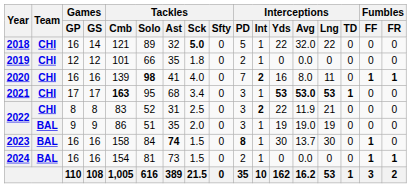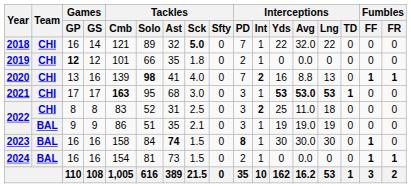 <table class="wikitable" style="text-align:center;">
 <tr>
 <th rowspan="2">Year</th>
 <th rowspan="2">Team</th>
 <th colspan="2">Games</th>
 <th colspan="5">Tackles</th>
 <th colspan="6">Interceptions</th>
 <th colspan="2">Fumbles</th>
 </tr>
 <tr>
 <th>GP</th>
 <th>GS</th>
 <th>Cmb</th>
 <th>Solo</th>
 <th>Ast</th>
 <th>Sck</th>
 <th>Sfty</th>
 <th>PD</th>
 <th>Int</th>
 <th>Yds</th>
 <th>Avg</th>
 <th>Lng</th>
 <th>TD</th>
 <th>FF</th>
 <th>FR</th>
 </tr>
 <tr>
 <th><a href='#'>2018</a></th>
 <th><a href='#'>CHI</a></th>
 <td>16</td>
 <td>14</td>
 <td>121</td>
 <td>89</td>
 <td>32</td>
 <td><strong>5.0</strong></td>
 <td>0</td>
-<td>5</td>
+<td>7</td>
 <td>1</td>
 <td>22</td>
 <td>32.0</td>
 <td>22</td>
 <td>0</td>
 <td>0</td>
 <td>0</td>
 </tr>
 <tr>
 <th><a href='#'>2019</a></th>
 <th><a href='#'>CHI</a></th>
-<td>12</td>
+<td><strong>12</strong></td>
 <td>12</td>
 <td>101</td>
 <td>66</td>
 <td>35</td>
 <td>1.8</td>
 <td>0</td>
 <td>2</td>
 <td>1</td>
 <td>0</td>
 <td>0.0</td>
 <td>0</td>
 <td>0</td>
 <td>0</td>
 <td>0</td>
 </tr>
 <tr>
 <th><a href='#'>2020</a></th>
 <th><a href='#'>CHI</a></th>
-<td>16</td>
+<td>13</td>
 <td>16</td>
 <td>139</td>
 <td><strong>98</strong></td>
 <td>41</td>
 <td>4.0</td>
 <td>0</td>
 <td>7</td>
 <td><strong>2</strong></td>
 <td>16</td>
-<td>8.0</td>
-<td>11</td>
+<td>8.8</td>
+<td>13</td>
 <td>0</td>
 <td><strong>1</strong></td>
 <td><strong>1</strong></td>
 </tr>
 <tr>
 <th><a href='#'>2021</a></th>
 <th><a href='#'>CHI</a></th>
 <td>17</td>
 <td>17</td>
 <td><strong>163</strong></td>
 <td>95</td>
 <td>68</td>
-<td>3.4</td>
+<td>3.0</td>
 <td>0</td>
 <td>3</td>
 <td>1</td>
 <td><strong>53</strong></td>
 <td><strong>53.0</strong></td>
 <td><strong>53</strong></td>
 <td><strong>1</strong></td>
 <td>0</td>
 <td>0</td>
 </tr>
 <tr>
 <th rowspan="2"><a href='#'>2022</a></th>
 <th><a href='#'>CHI</a></th>
 <td>8</td>
 <td>8</td>
 <td>83</td>
 <td>52</td>
 <td>31</td>
 <td>2.5</td>
 <td>0</td>
 <td>3</td>
 <td><strong>2</strong></td>
-<td>22</td>
-<td>11.9</td>
-<td>21</td>
+<td>25</td>
+<td>11.0</td>
+<td>18</td>
 <td>0</td>
 <td>0</td>
 <td>0</td>
 </tr>
 <tr>
 <th><a href='#'>BAL</a></th>
 <td>9</td>
 <td>9</td>
 <td>86</td>
 <td>51</td>
 <td>35</td>
-<td>2.0</td>
+<td>2.1</td>
 <td>0</td>
 <td>3</td>
 <td>1</td>
 <td>19</td>
 <td>19.0</td>
 <td>19</td>
 <td>0</td>
 <td>0</td>
 <td>0</td>
 </tr>
 <tr>
 <th><a href='#'>2023</a></th>
 <th><a href='#'>BAL</a></th>
 <td>16</td>
 <td>16</td>
 <td>158</td>
 <td>84</td>
 <td><strong>74</strong></td>
 <td>1.5</td>
 <td>0</td>
 <td><strong>8</strong></td>
 <td>1</td>
 <td>30</td>
-<td>13.7</td>
+<td>30.0</td>
 <td>30</td>
 <td>0</td>
 <td><strong>1</strong></td>
 <td>0</td>
 </tr>
 <tr>
 <th><a href='#'>2024</a></th>
 <th><a href='#'>BAL</a></th>
 <td>16</td>
 <td>16</td>
 <td>154</td>
 <td>81</td>
 <td>73</td>
 <td>1.5</td>
 <td>0</td>
 <td>2</td>
 <td>1</td>
 <td>0</td>
 <td>0.0</td>
 <td>0</td>
 <td>0</td>
 <td><strong>1</strong></td>
 <td><strong>1</strong></td>
 </tr>
 <tr>
 <th colspan="2"></th>
 <th>110</th>
 <th>108</th>
 <th>1,005</th>
 <th>616</th>
 <th>389</th>
 <th>21.5</th>
 <th>0</th>
 <th>35</th>
 <th>10</th>
 <th>162</th>
 <th>16.2</th>
 <th>53</th>
 <th>1</th>
 <th>3</th>
 <th>2</th>
 </tr>
 </table>
